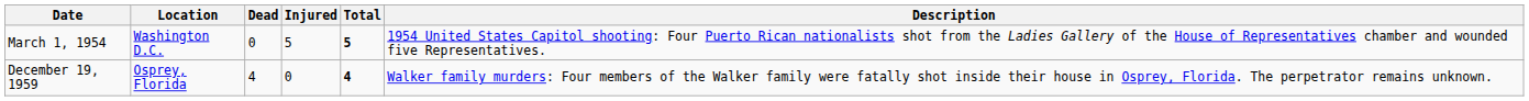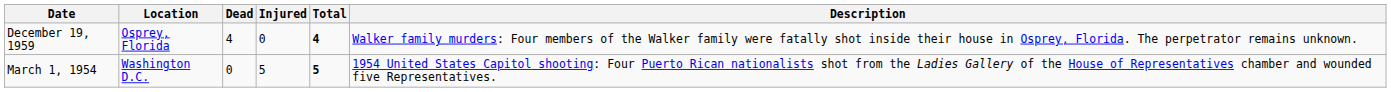 <table class="wikitable sortable">
 <tr>
 <th>Date</th>
 <th>Location</th>
 <th>Dead</th>
 <th>Injured</th>
 <th>Total</th>
 <th>Description</th>
 </tr>
 <tr>
+<td>December 19, 1959</td>
+<td><a href='#'>Osprey, Florida</a></td>
+<td>4</td>
+<td>0</td>
+<td><strong>4</strong></td>
+<td><a href='#'>Walker family murders</a>: Four members of the Walker family were fatally shot inside their house in <a href='#'>Osprey, Florida</a>. The perpetrator remains unknown.</td>
+</tr>
+<tr>
 <td>March 1, 1954</td>
 <td><a href='#'>Washington D.C.</a></td>
 <td>0</td>
 <td>5</td>
 <td><strong>5</strong></td>
 <td><a href='#'>1954 United States Capitol shooting</a>: Four <a href='#'>Puerto Rican nationalists</a> shot from the <em>Ladies Gallery</em> of the <a href='#'>House of Representatives</a> chamber and wounded five Representatives.</td>
 </tr>
-<tr>
-<td>December 19, 1959</td>
-<td><a href='#'>Osprey, Florida</a></td>
-<td>4</td>
-<td>0</td>
-<td><strong>4</strong></td>
-<td><a href='#'>Walker family murders</a>: Four members of the Walker family were fatally shot inside their house in <a href='#'>Osprey, Florida</a>. The perpetrator remains unknown.</td>
-</tr>
 </table>
